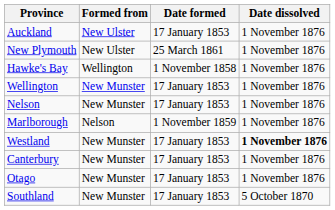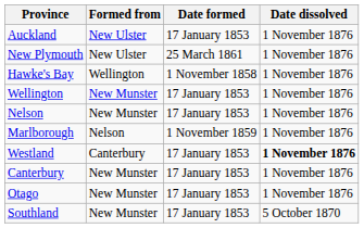 <table class="sortable wikitable">
 <tr>
 <th>Province</th>
 <th>Formed from</th>
 <th>Date formed</th>
 <th>Date dissolved</th>
 </tr>
 <tr>
 <td><a href='#'>Auckland</a></td>
 <td><a href='#'>New Ulster</a></td>
 <td>17 January 1853</td>
 <td>1 November 1876</td>
 </tr>
 <tr>
 <td><a href='#'>New Plymouth</a> </td>
 <td>New Ulster</td>
 <td>25 March 1861</td>
 <td>1 November 1876</td>
 </tr>
 <tr>
 <td><a href='#'>Hawke's Bay</a></td>
 <td>Wellington</td>
 <td>1 November 1858</td>
 <td>1 November 1876</td>
 </tr>
 <tr>
 <td><a href='#'>Wellington</a></td>
 <td><a href='#'>New Munster</a></td>
 <td>17 January 1853</td>
 <td>1 November 1876</td>
 </tr>
 <tr>
 <td><a href='#'>Nelson</a></td>
 <td>New Munster</td>
 <td>17 January 1853</td>
 <td>1 November 1876</td>
 </tr>
 <tr>
 <td><a href='#'>Marlborough</a></td>
 <td>Nelson</td>
 <td>1 November 1859</td>
 <td>1 November 1876</td>
 </tr>
 <tr>
 <td><a href='#'>Westland</a></td>
-<td>New Munster</td>
+<td>Canterbury</td>
 <td>17 January 1853</td>
 <td><strong>1 November 1876</strong></td>
 </tr>
 <tr>
 <td><a href='#'>Canterbury</a></td>
 <td>New Munster</td>
 <td>17 January 1853</td>
 <td>1 November 1876</td>
 </tr>
 <tr>
 <td><a href='#'>Otago</a></td>
 <td>New Munster</td>
 <td>17 January 1853</td>
 <td>1 November 1876</td>
 </tr>
 <tr>
 <td><a href='#'>Southland</a></td>
 <td>New Munster</td>
 <td>17 January 1853</td>
 <td>5 October 1870</td>
 </tr>
 </table>
